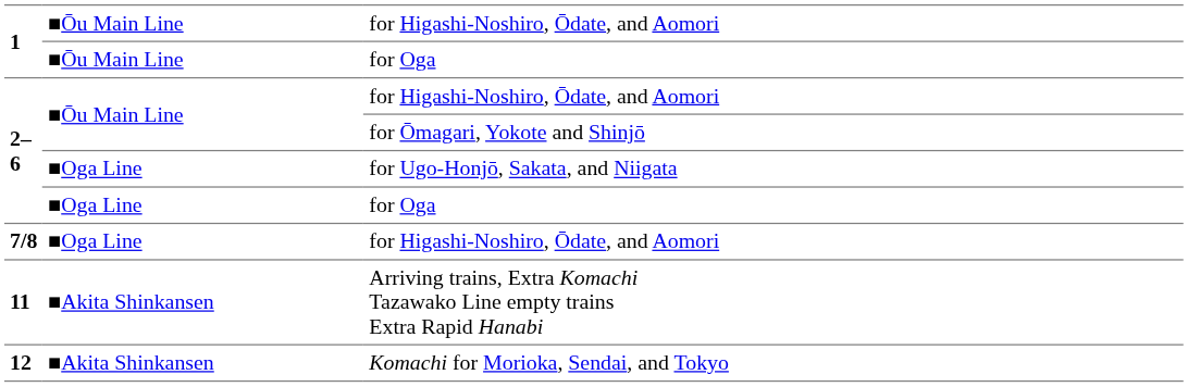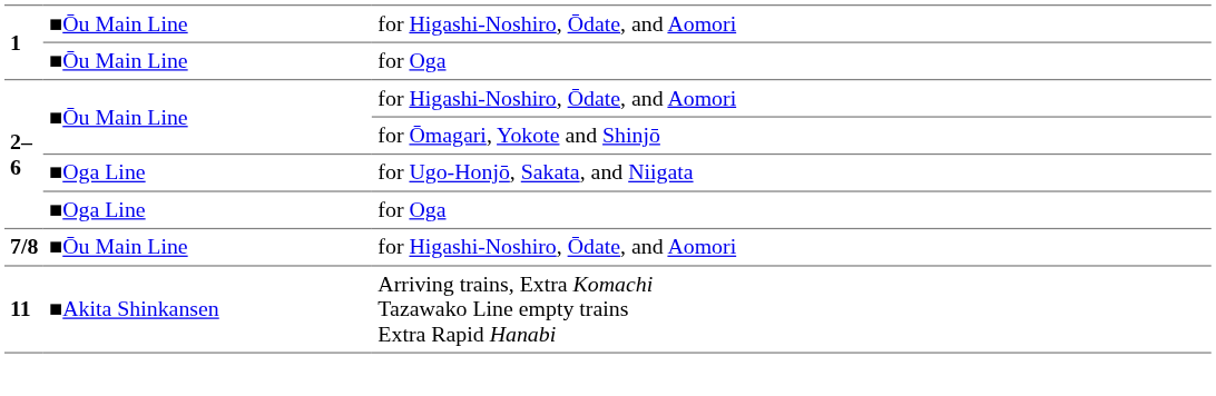 <table table border=0 cellspacing=0 cellpadding=4>
 <tr>
 <td style="border-top:solid 1px gray; border-bottom:solid 1px gray;" width=20 rowspan=2><strong>1</strong></td>
 <td style="border-top:solid 1px gray; border-bottom:solid 1px gray;" width=230><span>■</span><a href='#'>Ōu Main Line</a></td>
 <td style="border-top:solid 1px gray; border-bottom:solid 1px gray;" width=350>for <a href='#'>Higashi-Noshiro</a>, <a href='#'>Ōdate</a>, and <a href='#'>Aomori</a></td>
 </tr>
 <tr>
 <td style="border-bottom:solid 1px gray;"><span>■</span><a href='#'>Ōu Main Line</a></td>
 <td style="border-bottom:solid 1px gray;">for <a href='#'>Oga</a></td>
 </tr>
 <tr>
 <td style="border-bottom:solid 1px gray;" rowspan=4><strong>2–6</strong></td>
 <td style="border-bottom:solid 1px gray;" rowspan=2><span>■</span><a href='#'>Ōu Main Line</a></td>
 <td style="border-bottom:solid 1px gray; border-bottom:solid 1px gray;" width=600px>for <a href='#'>Higashi-Noshiro</a>, <a href='#'>Ōdate</a>, and <a href='#'>Aomori</a></td>
 </tr>
 <tr>
 <td style="border-bottom:solid 1px gray; border-bottom:solid 1px gray;" width=600px>for <a href='#'>Ōmagari</a>, <a href='#'>Yokote</a> and <a href='#'>Shinjō</a></td>
 </tr>
 <tr>
 <td style="border-bottom:solid 1px gray;"><span>■</span><a href='#'>Oga Line</a></td>
 <td style="border-bottom:solid 1px gray; border-bottom:solid 1px gray;" width=600px>for <a href='#'>Ugo-Honjō</a>, <a href='#'>Sakata</a>, and <a href='#'>Niigata</a></td>
 </tr>
 <tr>
 <td style="border-bottom:solid 1px gray;"><span>■</span><a href='#'>Oga Line</a></td>
 <td style="border-bottom:solid 1px gray;">for <a href='#'>Oga</a></td>
 </tr>
 <tr>
 <td style="border-bottom:solid 1px gray;"><strong>7/8</strong></td>
-<td style="border-bottom:solid 1px gray;"><span>■</span><a href='#'>Oga Line</a></td>
+<td style="border-bottom:solid 1px gray;"><span>■</span><a href='#'>Ōu Main Line</a></td>
 <td style="border-bottom:solid 1px gray; border-bottom:solid 1px gray;" width=600px>for <a href='#'>Higashi-Noshiro</a>, <a href='#'>Ōdate</a>, and <a href='#'>Aomori</a></td>
 </tr>
 <tr>
 <td style="border-bottom:solid 1px gray;"><strong>11</strong></td>
 <td style="border-bottom:solid 1px gray;"><span>■</span><a href='#'>Akita Shinkansen</a></td>
 <td style="border-bottom:solid 1px gray; border-bottom:solid 1px gray;" width=600px>Arriving trains, Extra <em>Komachi</em><br>Tazawako Line empty trains<br>Extra Rapid <em>Hanabi</em></td>
 </tr>
-<tr>
-<td style="border-bottom:solid 1px gray;"><strong>12</strong></td>
-<td style="border-bottom:solid 1px gray;"><span>■</span><a href='#'>Akita Shinkansen</a></td>
-<td style="border-bottom:solid 1px gray; border-bottom:solid 1px gray;" width=600px><em>Komachi</em> for <a href='#'>Morioka</a>, <a href='#'>Sendai</a>, and <a href='#'>Tokyo</a></td>
-</tr>
 </table>
